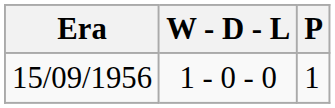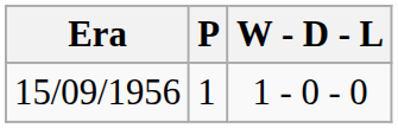 <table class="wikitable">
 <tr>
 <th>Era</th>
+<th>P</th>
 <th>W - D - L</th>
-<th>P</th>
 </tr>
 <tr>
 <td>15/09/1956</td>
+<td>1</td>
 <td align=center>1 - 0 - 0</td>
-<td>1</td>
 </tr>
 </table>
